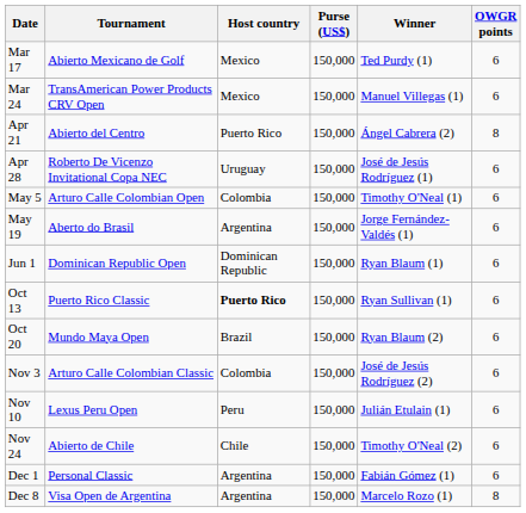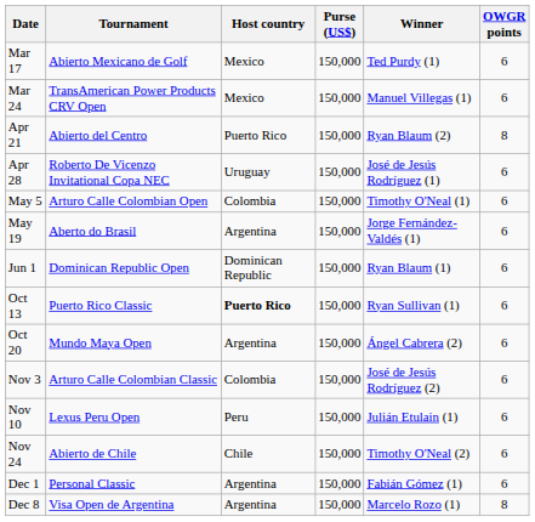 <table class="wikitable" style="font-size:95%;">
 <tr>
 <th>Date</th>
 <th>Tournament</th>
 <th>Host country</th>
 <th>Purse<br>(<a href='#'>US$</a>)</th>
 <th>Winner</th>
 <th><a href='#'>OWGR</a><br>points</th>
 </tr>
 <tr>
 <td>Mar 17</td>
 <td><a href='#'>Abierto Mexicano de Golf</a></td>
 <td>Mexico</td>
 <td align=right>150,000</td>
 <td> <a href='#'>Ted Purdy</a> (1)</td>
 <td align=center>6</td>
 </tr>
 <tr>
 <td>Mar 24</td>
 <td><a href='#'>TransAmerican Power Products CRV Open</a></td>
 <td>Mexico</td>
 <td align=right>150,000</td>
 <td> <a href='#'>Manuel Villegas</a> (1)</td>
 <td align=center>6</td>
 </tr>
 <tr>
 <td>Apr 21</td>
 <td><a href='#'>Abierto del Centro</a></td>
 <td>Puerto Rico</td>
 <td align=right>150,000</td>
-<td> <a href='#'>Ángel Cabrera</a> (2)</td>
+<td> <a href='#'>Ryan Blaum</a> (2)</td>
 <td align=center>8</td>
 </tr>
 <tr>
 <td>Apr 28</td>
 <td><a href='#'>Roberto De Vicenzo Invitational Copa NEC</a></td>
 <td>Uruguay</td>
 <td align=right>150,000</td>
 <td> <a href='#'>José de Jesús Rodríguez</a> (1)</td>
 <td align=center>6</td>
 </tr>
 <tr>
 <td>May 5</td>
 <td><a href='#'>Arturo Calle Colombian Open</a></td>
 <td>Colombia</td>
 <td align=right>150,000</td>
 <td> <a href='#'>Timothy O'Neal</a> (1)</td>
 <td align=center>6</td>
 </tr>
 <tr>
 <td>May 19</td>
 <td><a href='#'>Aberto do Brasil</a></td>
 <td>Argentina</td>
 <td align=right>150,000</td>
 <td> <a href='#'>Jorge Fernández-Valdés</a> (1)</td>
 <td align=center>6</td>
 </tr>
 <tr>
 <td>Jun 1</td>
 <td><a href='#'>Dominican Republic Open</a></td>
 <td>Dominican Republic</td>
 <td align=right>150,000</td>
 <td> <a href='#'>Ryan Blaum</a> (1)</td>
 <td align=center>6</td>
 </tr>
 <tr>
 <td>Oct 13</td>
 <td><a href='#'>Puerto Rico Classic</a></td>
 <td><strong>Puerto Rico</strong></td>
 <td align=right>150,000</td>
 <td> <a href='#'>Ryan Sullivan</a> (1)</td>
 <td align=center>6</td>
 </tr>
 <tr>
 <td>Oct 20</td>
 <td><a href='#'>Mundo Maya Open</a></td>
-<td>Brazil</td>
+<td>Argentina</td>
 <td align=right>150,000</td>
-<td> <a href='#'>Ryan Blaum</a> (2)</td>
+<td> <a href='#'>Ángel Cabrera</a> (2)</td>
 <td align=center>6</td>
 </tr>
 <tr>
 <td>Nov 3</td>
 <td><a href='#'>Arturo Calle Colombian Classic</a></td>
 <td>Colombia</td>
 <td align=right>150,000</td>
 <td> <a href='#'>José de Jesús Rodríguez</a> (2)</td>
 <td align=center>6</td>
 </tr>
 <tr>
 <td>Nov 10</td>
 <td><a href='#'>Lexus Peru Open</a></td>
 <td>Peru</td>
 <td align=right>150,000</td>
 <td> <a href='#'>Julián Etulain</a> (1)</td>
 <td align=center>6</td>
 </tr>
 <tr>
 <td>Nov 24</td>
 <td><a href='#'>Abierto de Chile</a></td>
 <td>Chile</td>
 <td align=right>150,000</td>
 <td> <a href='#'>Timothy O'Neal</a> (2)</td>
 <td align=center>6</td>
 </tr>
 <tr>
 <td>Dec 1</td>
 <td><a href='#'>Personal Classic</a></td>
 <td>Argentina</td>
 <td align=right>150,000</td>
 <td> <a href='#'>Fabián Gómez</a> (1)</td>
 <td align=center>6</td>
 </tr>
 <tr>
 <td>Dec 8</td>
 <td><a href='#'>Visa Open de Argentina</a></td>
 <td>Argentina</td>
 <td align=right>150,000</td>
 <td> <a href='#'>Marcelo Rozo</a> (1)</td>
 <td align=center>8</td>
 </tr>
 </table>
